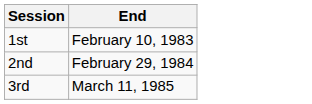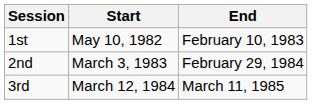 <table class="wikitable">
 <tr>
 <th>Session</th>
+<th>Start</th>
 <th>End</th>
 </tr>
 <tr>
 <td>1st</td>
+<td>May 10, 1982</td>
 <td>February 10, 1983</td>
 </tr>
 <tr>
 <td>2nd</td>
+<td>March 3, 1983</td>
 <td>February 29, 1984</td>
 </tr>
 <tr>
 <td>3rd</td>
+<td>March 12, 1984</td>
 <td>March 11, 1985</td>
 </tr>
 </table>
